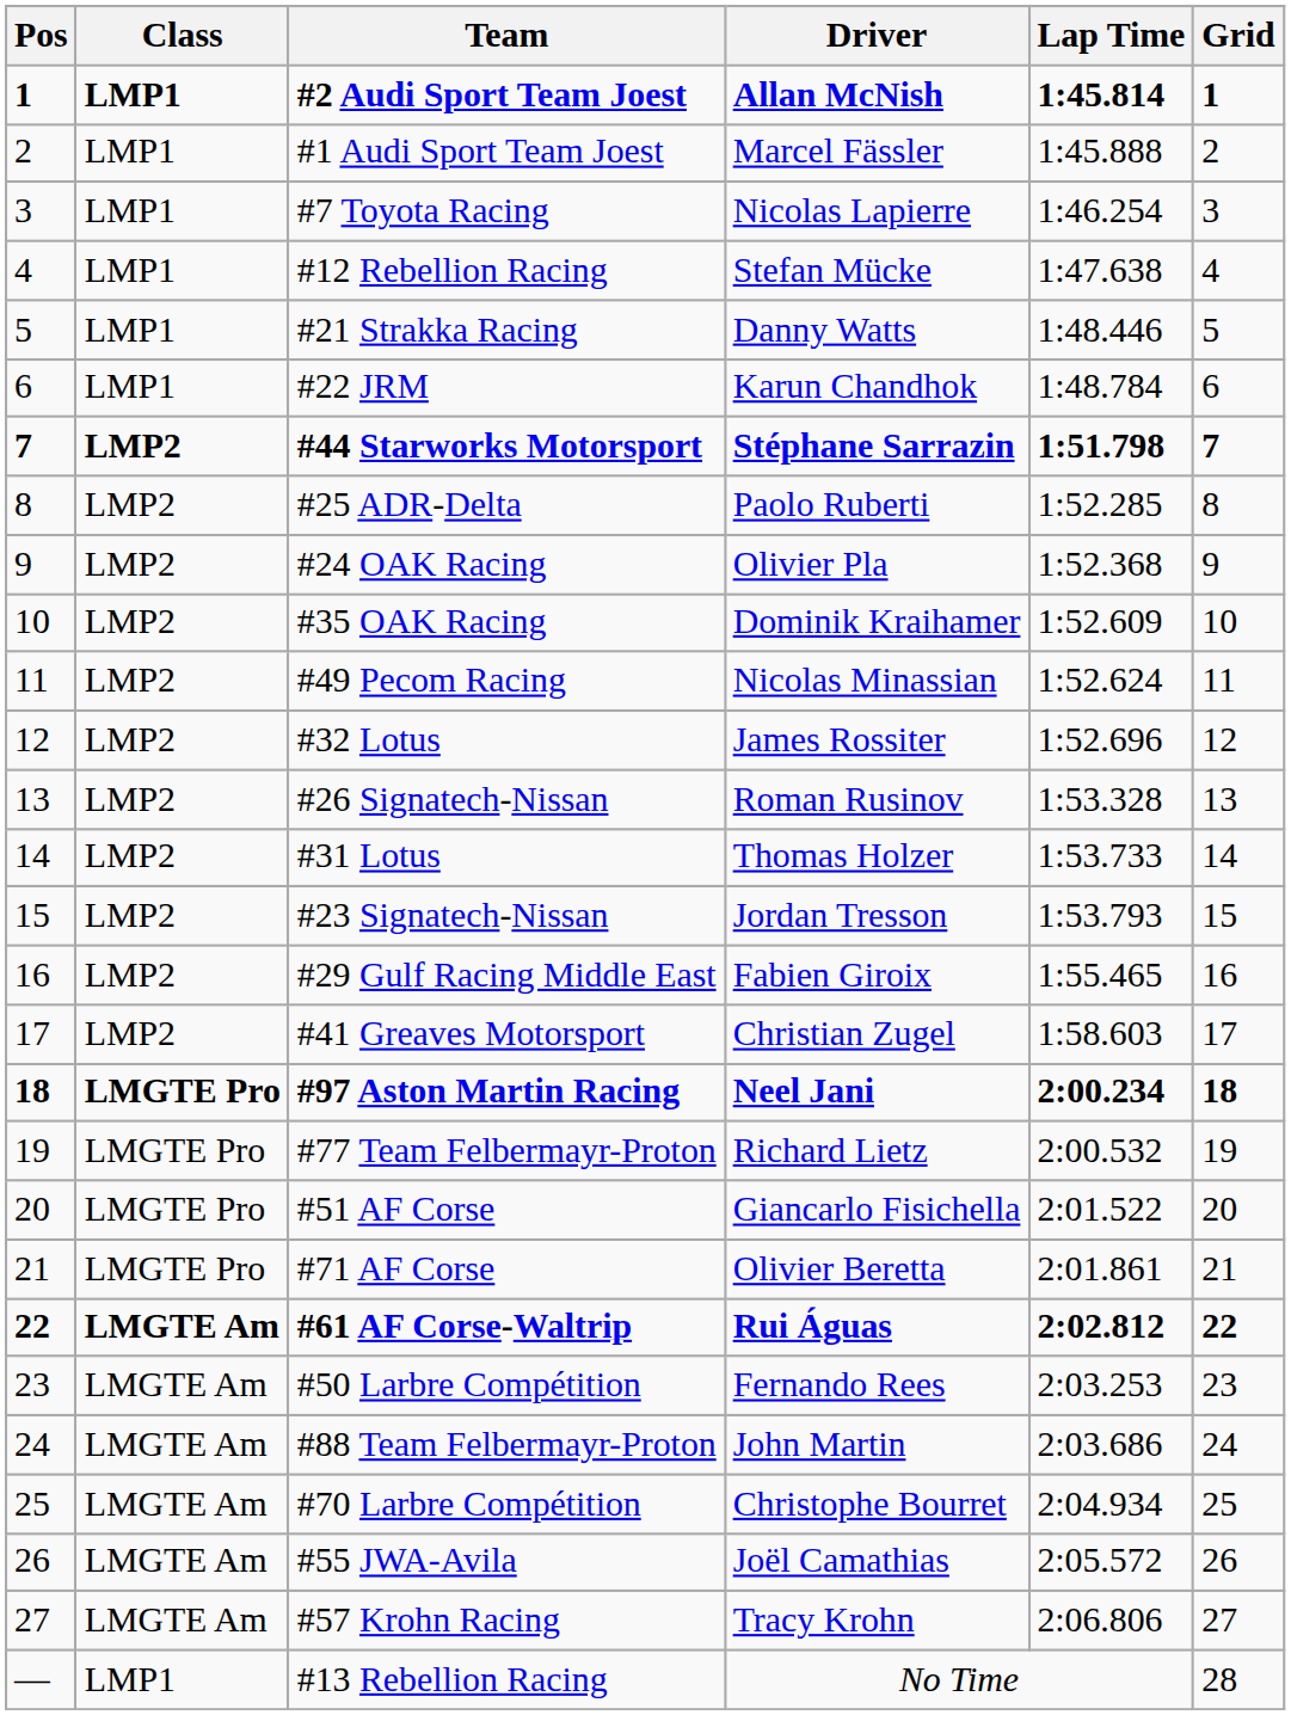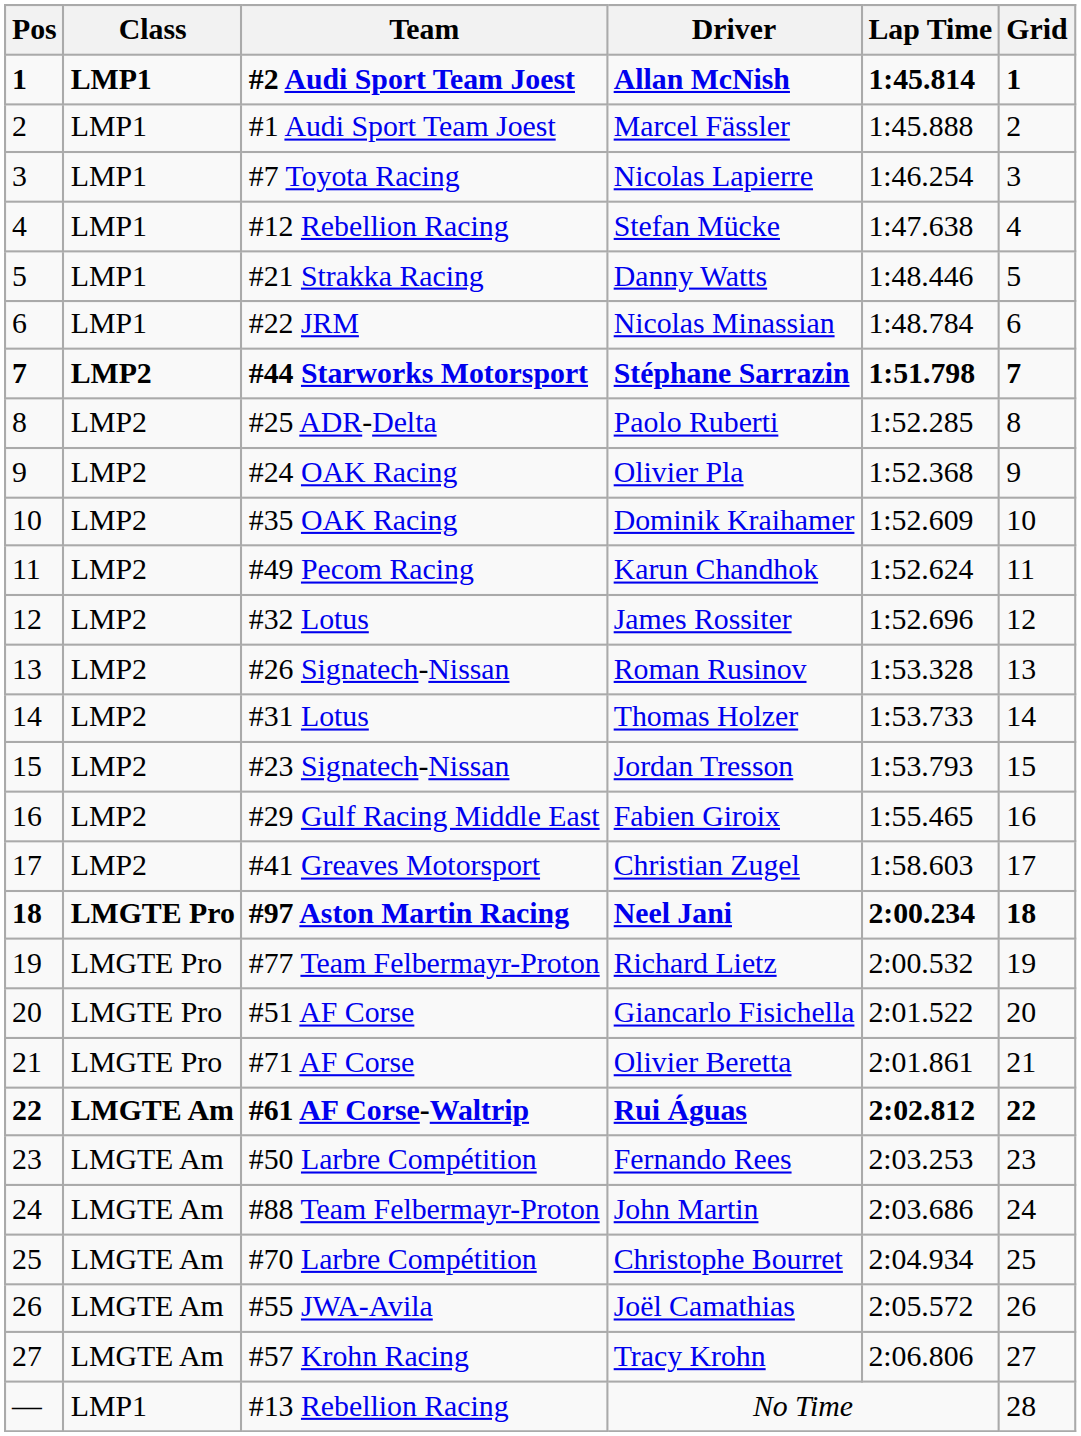 <table class="wikitable" style="font-size: 90%;">
 <tr>
 <th>Pos</th>
 <th>Class</th>
 <th>Team</th>
 <th>Driver</th>
 <th>Lap Time</th>
 <th>Grid</th>
 </tr>
 <tr style="font-weight:bold">
 <td>1</td>
 <td>LMP1</td>
 <td>#2 <a href='#'>Audi Sport Team Joest</a></td>
 <td><a href='#'>Allan McNish</a></td>
 <td>1:45.814</td>
 <td>1</td>
 </tr>
 <tr>
 <td>2</td>
 <td>LMP1</td>
 <td>#1 <a href='#'>Audi Sport Team Joest</a></td>
 <td><a href='#'>Marcel Fässler</a></td>
 <td>1:45.888</td>
 <td>2</td>
 </tr>
 <tr>
 <td>3</td>
 <td>LMP1</td>
 <td>#7 <a href='#'>Toyota Racing</a></td>
 <td><a href='#'>Nicolas Lapierre</a></td>
 <td>1:46.254</td>
 <td>3</td>
 </tr>
 <tr>
 <td>4</td>
 <td>LMP1</td>
 <td>#12 <a href='#'>Rebellion Racing</a></td>
 <td><a href='#'>Stefan Mücke</a></td>
 <td>1:47.638</td>
 <td>4</td>
 </tr>
 <tr>
 <td>5</td>
 <td>LMP1</td>
 <td>#21 <a href='#'>Strakka Racing</a></td>
 <td><a href='#'>Danny Watts</a></td>
 <td>1:48.446</td>
 <td>5</td>
 </tr>
 <tr>
 <td>6</td>
 <td>LMP1</td>
 <td>#22 <a href='#'>JRM</a></td>
-<td><a href='#'>Karun Chandhok</a></td>
+<td><a href='#'>Nicolas Minassian</a></td>
 <td>1:48.784</td>
 <td>6</td>
 </tr>
 <tr style="font-weight:bold">
 <td>7</td>
 <td>LMP2</td>
 <td>#44 <a href='#'>Starworks Motorsport</a></td>
 <td><a href='#'>Stéphane Sarrazin</a></td>
 <td>1:51.798</td>
 <td>7</td>
 </tr>
 <tr>
 <td>8</td>
 <td>LMP2</td>
 <td>#25 <a href='#'>ADR</a>-<a href='#'>Delta</a></td>
 <td><a href='#'>Paolo Ruberti</a></td>
 <td>1:52.285</td>
 <td>8</td>
 </tr>
 <tr>
 <td>9</td>
 <td>LMP2</td>
 <td>#24 <a href='#'>OAK Racing</a></td>
 <td><a href='#'>Olivier Pla</a></td>
 <td>1:52.368</td>
 <td>9</td>
 </tr>
 <tr>
 <td>10</td>
 <td>LMP2</td>
 <td>#35 <a href='#'>OAK Racing</a></td>
 <td><a href='#'>Dominik Kraihamer</a></td>
 <td>1:52.609</td>
 <td>10</td>
 </tr>
 <tr>
 <td>11</td>
 <td>LMP2</td>
 <td>#49 <a href='#'>Pecom Racing</a></td>
-<td><a href='#'>Nicolas Minassian</a></td>
+<td><a href='#'>Karun Chandhok</a></td>
 <td>1:52.624</td>
 <td>11</td>
 </tr>
 <tr>
 <td>12</td>
 <td>LMP2</td>
 <td>#32 <a href='#'>Lotus</a></td>
 <td><a href='#'>James Rossiter</a></td>
 <td>1:52.696</td>
 <td>12</td>
 </tr>
 <tr>
 <td>13</td>
 <td>LMP2</td>
 <td>#26 <a href='#'>Signatech</a>-<a href='#'>Nissan</a></td>
 <td><a href='#'>Roman Rusinov</a></td>
 <td>1:53.328</td>
 <td>13</td>
 </tr>
 <tr>
 <td>14</td>
 <td>LMP2</td>
 <td>#31 <a href='#'>Lotus</a></td>
 <td><a href='#'>Thomas Holzer</a></td>
 <td>1:53.733</td>
 <td>14</td>
 </tr>
 <tr>
 <td>15</td>
 <td>LMP2</td>
 <td>#23 <a href='#'>Signatech</a>-<a href='#'>Nissan</a></td>
 <td><a href='#'>Jordan Tresson</a></td>
 <td>1:53.793</td>
 <td>15</td>
 </tr>
 <tr>
 <td>16</td>
 <td>LMP2</td>
 <td>#29 <a href='#'>Gulf Racing Middle East</a></td>
 <td><a href='#'>Fabien Giroix</a></td>
 <td>1:55.465</td>
 <td>16</td>
 </tr>
 <tr>
 <td>17</td>
 <td>LMP2</td>
 <td>#41 <a href='#'>Greaves Motorsport</a></td>
 <td><a href='#'>Christian Zugel</a></td>
 <td>1:58.603</td>
 <td>17</td>
 </tr>
 <tr style="font-weight:bold">
 <td>18</td>
 <td>LMGTE Pro</td>
 <td>#97 <a href='#'>Aston Martin Racing</a></td>
 <td><a href='#'>Neel Jani</a></td>
 <td>2:00.234</td>
 <td>18</td>
 </tr>
 <tr>
 <td>19</td>
 <td>LMGTE Pro</td>
 <td>#77 <a href='#'>Team Felbermayr-Proton</a></td>
 <td><a href='#'>Richard Lietz</a></td>
 <td>2:00.532</td>
 <td>19</td>
 </tr>
 <tr>
 <td>20</td>
 <td>LMGTE Pro</td>
 <td>#51 <a href='#'>AF Corse</a></td>
 <td><a href='#'>Giancarlo Fisichella</a></td>
 <td>2:01.522</td>
 <td>20</td>
 </tr>
 <tr>
 <td>21</td>
 <td>LMGTE Pro</td>
 <td>#71 <a href='#'>AF Corse</a></td>
 <td><a href='#'>Olivier Beretta</a></td>
 <td>2:01.861</td>
 <td>21</td>
 </tr>
 <tr style="font-weight:bold">
 <td>22</td>
 <td>LMGTE Am</td>
 <td>#61 <a href='#'>AF Corse</a>-<a href='#'>Waltrip</a></td>
 <td><a href='#'>Rui Águas</a></td>
 <td>2:02.812</td>
 <td>22</td>
 </tr>
 <tr>
 <td>23</td>
 <td>LMGTE Am</td>
 <td>#50 <a href='#'>Larbre Compétition</a></td>
 <td><a href='#'>Fernando Rees</a></td>
 <td>2:03.253</td>
 <td>23</td>
 </tr>
 <tr>
 <td>24</td>
 <td>LMGTE Am</td>
 <td>#88 <a href='#'>Team Felbermayr-Proton</a></td>
 <td><a href='#'>John Martin</a></td>
 <td>2:03.686</td>
 <td>24</td>
 </tr>
 <tr>
 <td>25</td>
 <td>LMGTE Am</td>
 <td>#70 <a href='#'>Larbre Compétition</a></td>
 <td><a href='#'>Christophe Bourret</a></td>
 <td>2:04.934</td>
 <td>25</td>
 </tr>
 <tr>
 <td>26</td>
 <td>LMGTE Am</td>
 <td>#55 <a href='#'>JWA-Avila</a></td>
 <td><a href='#'>Joël Camathias</a></td>
 <td>2:05.572</td>
 <td>26</td>
 </tr>
 <tr>
 <td>27</td>
 <td>LMGTE Am</td>
 <td>#57 <a href='#'>Krohn Racing</a></td>
 <td><a href='#'>Tracy Krohn</a></td>
 <td>2:06.806</td>
 <td>27</td>
 </tr>
 <tr>
 <td>—</td>
 <td>LMP1</td>
 <td>#13 <a href='#'>Rebellion Racing</a></td>
 <td colspan=2 align=center><em>No Time</em></td>
 <td>28</td>
 </tr>
 </table>
